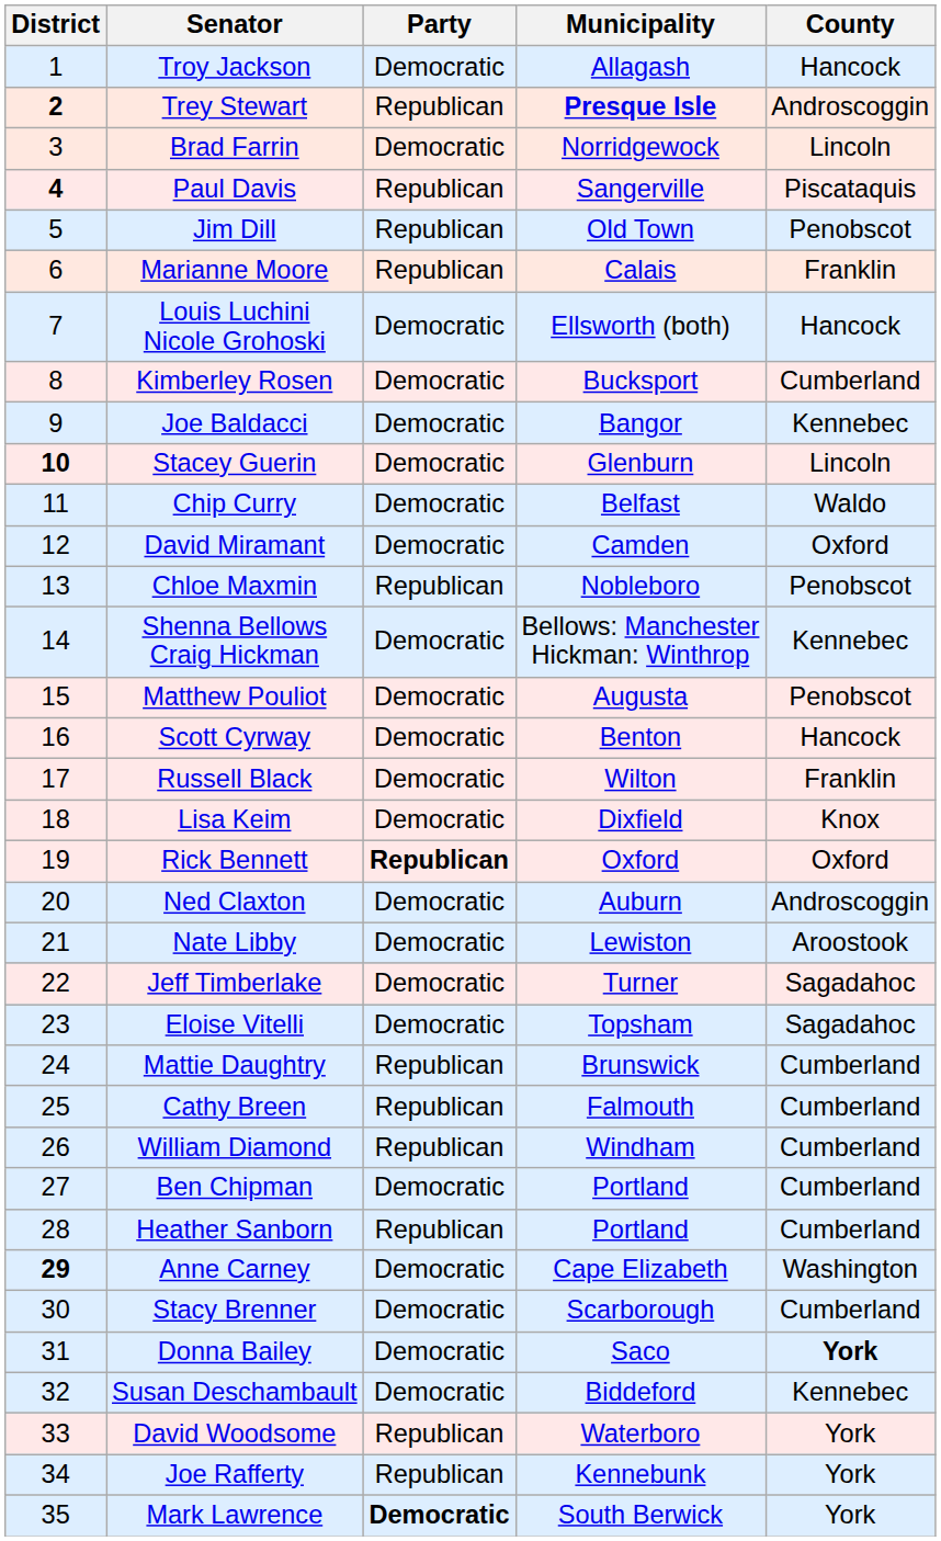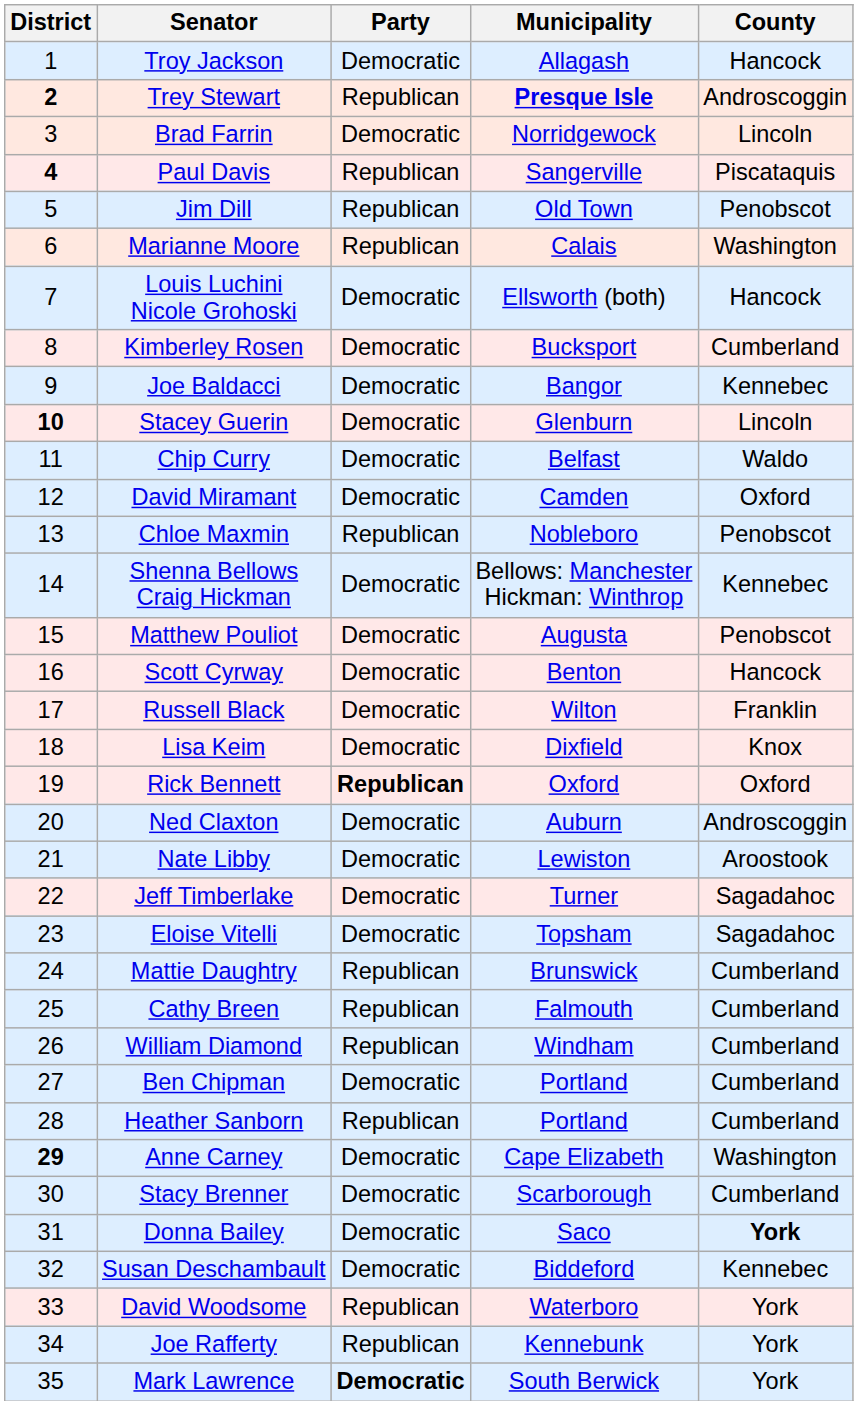 <table class="wikitable" style="text-align:center;">
 <tr>
 <th>District</th>
 <th>Senator</th>
 <th>Party</th>
 <th>Municipality</th>
 <th>County</th>
 </tr>
 <tr bgcolor=#DDEEFF>
 <td>1</td>
 <td><a href='#'>Troy Jackson</a></td>
 <td>Democratic</td>
 <td><a href='#'>Allagash</a></td>
 <td>Hancock</td>
 </tr>
 <tr bgcolor=#FFE8E>
 <td><strong>2</strong></td>
 <td><a href='#'>Trey Stewart</a></td>
 <td>Republican</td>
 <td><strong><a href='#'>Presque Isle</a></strong></td>
 <td>Androscoggin</td>
 </tr>
 <tr bgcolor=#FFE8E>
 <td>3</td>
 <td><a href='#'>Brad Farrin</a></td>
 <td>Democratic</td>
 <td><a href='#'>Norridgewock</a></td>
 <td>Lincoln</td>
 </tr>
 <tr bgcolor=#FFE8E8>
 <td><strong>4</strong></td>
 <td><a href='#'>Paul Davis</a></td>
 <td>Republican</td>
 <td><a href='#'>Sangerville</a></td>
 <td>Piscataquis</td>
 </tr>
 <tr bgcolor=#DDEEFF>
 <td>5</td>
 <td><a href='#'>Jim Dill</a></td>
 <td>Republican</td>
 <td><a href='#'>Old Town</a></td>
 <td>Penobscot</td>
 </tr>
 <tr bgcolor=#FFE8E>
 <td>6</td>
 <td><a href='#'>Marianne Moore</a></td>
 <td>Republican</td>
 <td><a href='#'>Calais</a></td>
-<td>Franklin</td>
+<td>Washington</td>
 </tr>
 <tr bgcolor=#DDEEFF>
 <td>7</td>
 <td><a href='#'>Louis Luchini</a><br><a href='#'>Nicole Grohoski</a></td>
 <td>Democratic</td>
 <td><a href='#'>Ellsworth</a> (both)</td>
 <td>Hancock</td>
 </tr>
 <tr bgcolor=#FFE8E8>
 <td>8</td>
 <td><a href='#'>Kimberley Rosen</a></td>
 <td>Democratic</td>
 <td><a href='#'>Bucksport</a></td>
 <td>Cumberland</td>
 </tr>
 <tr bgcolor=#DDEEFF>
 <td>9</td>
 <td><a href='#'>Joe Baldacci</a></td>
 <td>Democratic</td>
 <td><a href='#'>Bangor</a></td>
 <td>Kennebec</td>
 </tr>
 <tr bgcolor=#FFE8E8>
 <td><strong>10</strong></td>
 <td><a href='#'>Stacey Guerin</a></td>
 <td>Democratic</td>
 <td><a href='#'>Glenburn</a></td>
 <td>Lincoln</td>
 </tr>
 <tr bgcolor=#DDEEFF>
 <td>11</td>
 <td><a href='#'>Chip Curry</a></td>
 <td>Democratic</td>
 <td><a href='#'>Belfast</a></td>
 <td>Waldo</td>
 </tr>
 <tr bgcolor=#DDEEFF>
 <td>12</td>
 <td><a href='#'>David Miramant</a></td>
 <td>Democratic</td>
 <td><a href='#'>Camden</a></td>
 <td>Oxford</td>
 </tr>
 <tr bgcolor=#DDEEFF>
 <td>13</td>
 <td><a href='#'>Chloe Maxmin</a></td>
 <td>Republican</td>
 <td><a href='#'>Nobleboro</a></td>
 <td>Penobscot</td>
 </tr>
 <tr bgcolor=#DDEEFF>
 <td>14</td>
 <td><a href='#'>Shenna Bellows</a><br><a href='#'>Craig Hickman</a></td>
 <td>Democratic</td>
 <td>Bellows: <a href='#'>Manchester</a><br>Hickman: <a href='#'>Winthrop</a></td>
 <td>Kennebec</td>
 </tr>
 <tr bgcolor=#FFE8E8>
 <td>15</td>
 <td><a href='#'>Matthew Pouliot</a></td>
 <td>Democratic</td>
 <td><a href='#'>Augusta</a></td>
 <td>Penobscot</td>
 </tr>
 <tr bgcolor=#FFE8E8>
 <td>16</td>
 <td><a href='#'>Scott Cyrway</a></td>
 <td>Democratic</td>
 <td><a href='#'>Benton</a></td>
 <td>Hancock</td>
 </tr>
 <tr bgcolor=#FFE8E8>
 <td>17</td>
 <td><a href='#'>Russell Black</a></td>
 <td>Democratic</td>
 <td><a href='#'>Wilton</a></td>
 <td>Franklin</td>
 </tr>
 <tr bgcolor=#FFE8E8>
 <td>18</td>
 <td><a href='#'>Lisa Keim</a></td>
 <td>Democratic</td>
 <td><a href='#'>Dixfield</a></td>
 <td>Knox</td>
 </tr>
 <tr bgcolor=#FFE8E8>
 <td>19</td>
 <td><a href='#'>Rick Bennett</a></td>
 <td><strong>Republican</strong></td>
 <td><a href='#'>Oxford</a></td>
 <td>Oxford</td>
 </tr>
 <tr bgcolor=#DDEEFF>
 <td>20</td>
 <td><a href='#'>Ned Claxton</a></td>
 <td>Democratic</td>
 <td><a href='#'>Auburn</a></td>
 <td>Androscoggin</td>
 </tr>
 <tr bgcolor=#DDEEFF>
 <td>21</td>
 <td><a href='#'>Nate Libby</a></td>
 <td>Democratic</td>
 <td><a href='#'>Lewiston</a></td>
 <td>Aroostook</td>
 </tr>
 <tr bgcolor=#FFE8E8>
 <td>22</td>
 <td><a href='#'>Jeff Timberlake</a></td>
 <td>Democratic</td>
 <td><a href='#'>Turner</a></td>
 <td>Sagadahoc</td>
 </tr>
 <tr bgcolor=#DDEEFF>
 <td>23</td>
 <td><a href='#'>Eloise Vitelli</a></td>
 <td>Democratic</td>
 <td><a href='#'>Topsham</a></td>
 <td>Sagadahoc</td>
 </tr>
 <tr bgcolor=#DDEEFF>
 <td>24</td>
 <td><a href='#'>Mattie Daughtry</a></td>
 <td>Republican</td>
 <td><a href='#'>Brunswick</a></td>
 <td>Cumberland</td>
 </tr>
 <tr bgcolor=#DDEEFF>
 <td>25</td>
 <td><a href='#'>Cathy Breen</a></td>
 <td>Republican</td>
 <td><a href='#'>Falmouth</a></td>
 <td>Cumberland</td>
 </tr>
 <tr bgcolor=#DDEEFF>
 <td>26</td>
 <td><a href='#'>William Diamond</a></td>
 <td>Republican</td>
 <td><a href='#'>Windham</a></td>
 <td>Cumberland</td>
 </tr>
 <tr bgcolor=#DDEEFF>
 <td>27</td>
 <td><a href='#'>Ben Chipman</a></td>
 <td>Democratic</td>
 <td><a href='#'>Portland</a></td>
 <td>Cumberland</td>
 </tr>
 <tr bgcolor=#DDEEFF>
 <td>28</td>
 <td><a href='#'>Heather Sanborn</a></td>
 <td>Republican</td>
 <td><a href='#'>Portland</a></td>
 <td>Cumberland</td>
 </tr>
 <tr bgcolor=#DDEEFF>
 <td><strong>29</strong></td>
 <td><a href='#'>Anne Carney</a></td>
 <td>Democratic</td>
 <td><a href='#'>Cape Elizabeth</a></td>
 <td>Washington</td>
 </tr>
 <tr bgcolor=#DDEEFF>
 <td>30</td>
 <td><a href='#'>Stacy Brenner</a></td>
 <td>Democratic</td>
 <td><a href='#'>Scarborough</a></td>
 <td>Cumberland</td>
 </tr>
 <tr bgcolor=#DDEEFF>
 <td>31</td>
 <td><a href='#'>Donna Bailey</a></td>
 <td>Democratic</td>
 <td><a href='#'>Saco</a></td>
 <td><strong>York</strong></td>
 </tr>
 <tr bgcolor=#DDEEFF>
 <td>32</td>
 <td><a href='#'>Susan Deschambault</a></td>
 <td>Democratic</td>
 <td><a href='#'>Biddeford</a></td>
 <td>Kennebec</td>
 </tr>
 <tr bgcolor=#FFE8E8>
 <td>33</td>
 <td><a href='#'>David Woodsome</a></td>
 <td>Republican</td>
 <td><a href='#'>Waterboro</a></td>
 <td>York</td>
 </tr>
 <tr bgcolor=#DDEEFF>
 <td>34</td>
 <td><a href='#'>Joe Rafferty</a></td>
 <td>Republican</td>
 <td><a href='#'>Kennebunk</a></td>
 <td>York</td>
 </tr>
 <tr bgcolor=#DDEEFF>
 <td>35</td>
 <td><a href='#'>Mark Lawrence</a></td>
 <td><strong>Democratic</strong></td>
 <td><a href='#'>South Berwick</a></td>
 <td>York</td>
 </tr>
 </table>
